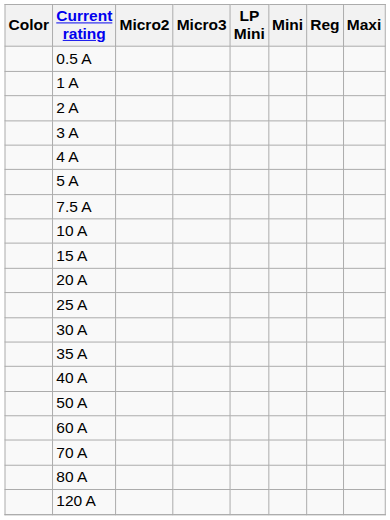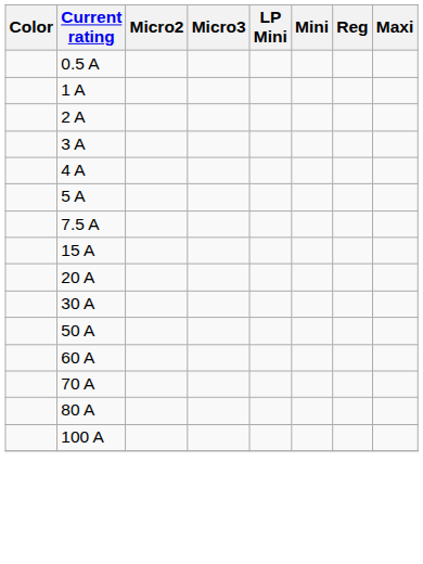 <table class="wikitable" style="margin: 1em 0 1em 1em; width: 15em;">
 <tr>
 <th>Color</th>
 <th><a href='#'>Current rating</a></th>
 <th>Micro2</th>
 <th>Micro3</th>
 <th>LP<br>Mini</th>
 <th>Mini</th>
 <th>Reg</th>
 <th>Maxi</th>
 </tr>
 <tr>
 <td></td>
 <td>0.5 A</td>
 <td></td>
 <td></td>
 <td></td>
 <td></td>
 <td></td>
 <td></td>
 </tr>
 <tr>
 <td></td>
 <td>1 A</td>
 <td></td>
 <td></td>
 <td></td>
 <td></td>
 <td></td>
 <td></td>
 </tr>
 <tr>
 <td></td>
 <td>2 A</td>
 <td></td>
 <td></td>
 <td></td>
 <td></td>
 <td></td>
 <td></td>
 </tr>
 <tr>
 <td></td>
 <td>3 A</td>
 <td></td>
 <td></td>
 <td></td>
 <td></td>
 <td></td>
 <td></td>
 </tr>
 <tr>
 <td></td>
 <td>4 A</td>
 <td></td>
 <td></td>
 <td></td>
 <td></td>
 <td></td>
 <td></td>
 </tr>
 <tr>
 <td></td>
 <td>5 A</td>
 <td></td>
 <td></td>
 <td></td>
 <td></td>
 <td></td>
 <td></td>
 </tr>
 <tr>
 <td></td>
 <td>7.5 A</td>
 <td></td>
 <td></td>
 <td></td>
 <td></td>
 <td></td>
 <td></td>
 </tr>
 <tr>
 <td></td>
-<td>10 A</td>
-<td></td>
-<td></td>
-<td></td>
-<td></td>
-<td></td>
-<td></td>
-</tr>
-<tr>
-<td></td>
 <td>15 A</td>
 <td></td>
 <td></td>
 <td></td>
 <td></td>
 <td></td>
 <td></td>
 </tr>
 <tr>
 <td></td>
 <td>20 A</td>
 <td></td>
 <td></td>
 <td></td>
 <td></td>
 <td></td>
 <td></td>
 </tr>
 <tr>
 <td></td>
-<td>25 A</td>
-<td></td>
-<td></td>
-<td></td>
-<td></td>
-<td></td>
-<td></td>
-</tr>
-<tr>
-<td></td>
 <td>30 A</td>
-<td></td>
-<td></td>
-<td></td>
-<td></td>
-<td></td>
-<td></td>
-</tr>
-<tr>
-<td></td>
-<td>35 A</td>
-<td></td>
-<td></td>
-<td></td>
-<td></td>
-<td></td>
-<td></td>
-</tr>
-<tr>
-<td></td>
-<td>40 A</td>
 <td></td>
 <td></td>
 <td></td>
 <td></td>
 <td></td>
 <td></td>
 </tr>
 <tr>
 <td></td>
 <td>50 A</td>
 <td></td>
 <td></td>
 <td></td>
 <td></td>
 <td></td>
 <td></td>
 </tr>
 <tr>
 <td></td>
 <td>60 A</td>
 <td></td>
 <td></td>
 <td></td>
 <td></td>
 <td></td>
 <td></td>
 </tr>
 <tr>
 <td></td>
 <td>70 A</td>
 <td></td>
 <td></td>
 <td></td>
 <td></td>
 <td></td>
 <td></td>
 </tr>
 <tr>
 <td></td>
 <td>80 A</td>
 <td></td>
 <td></td>
 <td></td>
 <td></td>
 <td></td>
 <td></td>
 </tr>
 <tr>
 <td></td>
-<td>120 A</td>
+<td>100 A</td>
 <td></td>
 <td></td>
 <td></td>
 <td></td>
 <td></td>
 <td></td>
 </tr>
 <tr>
 </tr>
 </table>
